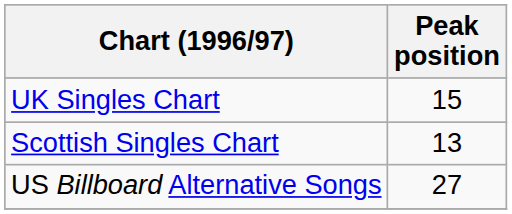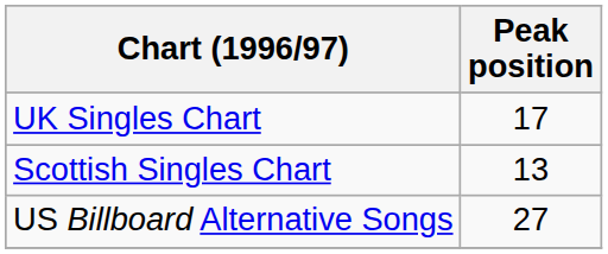 <table class="wikitable sortable">
 <tr>
 <th>Chart (1996/97)</th>
 <th>Peak <br>position</th>
 </tr>
 <tr>
 <td align="left"><a href='#'>UK Singles Chart</a></td>
-<td align="center">15</td>
+<td align="center">17</td>
 </tr>
 <tr>
 <td align="left"><a href='#'>Scottish Singles Chart</a></td>
 <td align="center">13</td>
 </tr>
 <tr>
 <td align="left">US <em>Billboard</em> <a href='#'>Alternative Songs</a></td>
 <td align="center">27</td>
 </tr>
 <tr>
 </tr>
 </table>
